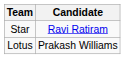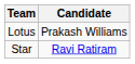 <table class="wikitable" style="text-align:center">
 <tr>
 <th>Team</th>
 <th>Candidate</th>
 </tr>
 <tr>
+<td>Lotus</td>
+<td>Prakash Williams</td>
+</tr>
+<tr>
 <td>Star</td>
 <td><a href='#'>Ravi Ratiram</a></td>
 </tr>
-<tr>
-<td>Lotus</td>
-<td>Prakash Williams</td>
-</tr>
 </table>
